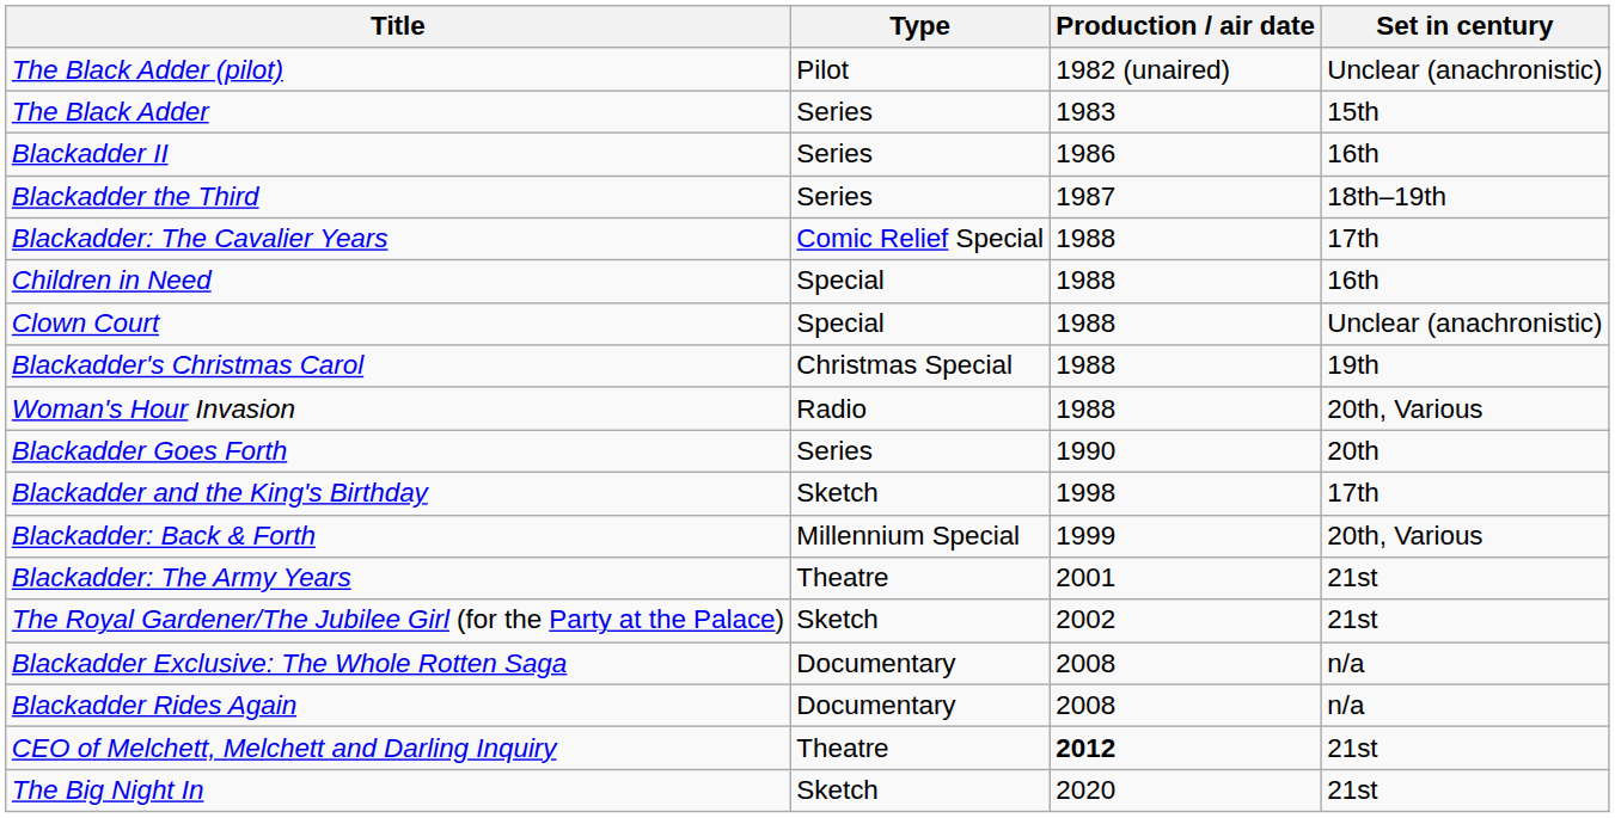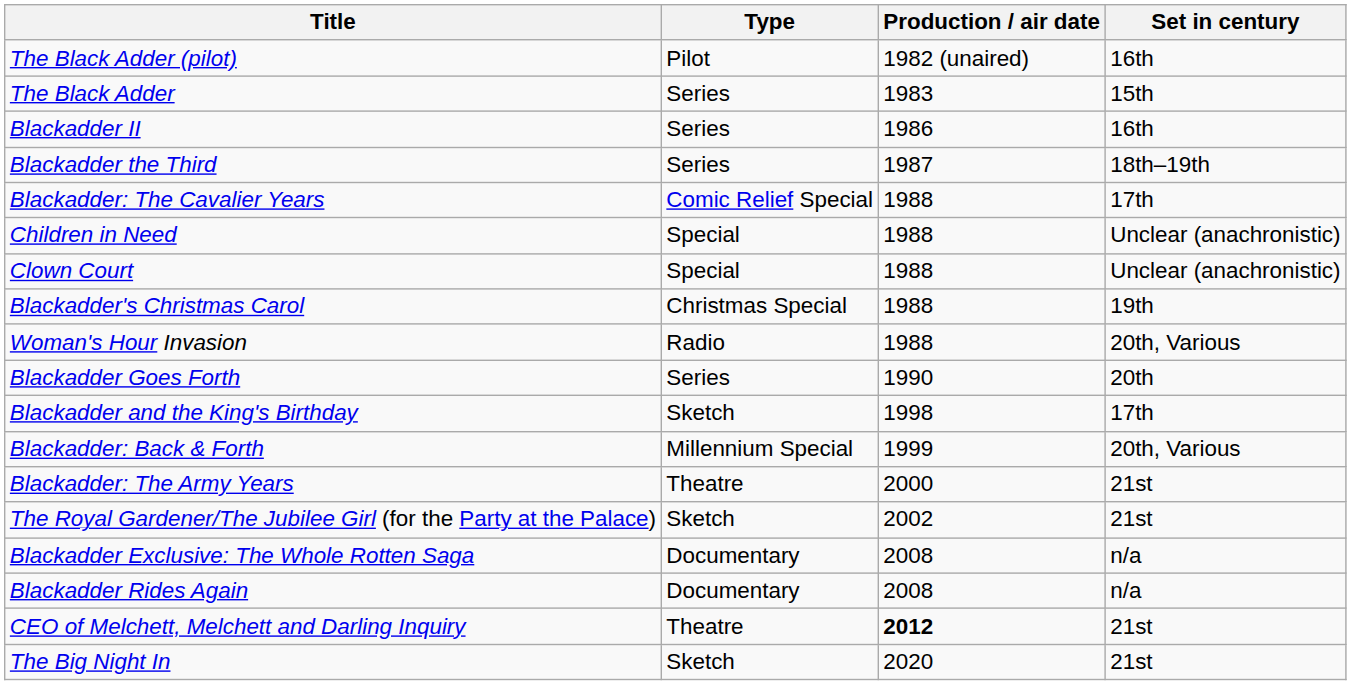 <table class="wikitable sortable">
 <tr>
 <th>Title</th>
 <th>Type</th>
 <th>Production / air date</th>
 <th>Set in century</th>
 </tr>
 <tr>
 <td><em><a href='#'>The Black Adder (pilot)</a></em></td>
 <td>Pilot</td>
 <td>1982 (unaired)</td>
-<td>Unclear (anachronistic)</td>
+<td>16th</td>
 </tr>
 <tr>
 <td><em><a href='#'>The Black Adder</a></em></td>
 <td>Series</td>
 <td>1983</td>
 <td>15th</td>
 </tr>
 <tr>
 <td><em><a href='#'>Blackadder II</a></em></td>
 <td>Series</td>
 <td>1986</td>
 <td>16th</td>
 </tr>
 <tr>
 <td><em><a href='#'>Blackadder the Third</a></em></td>
 <td>Series</td>
 <td>1987</td>
 <td>18th–19th</td>
 </tr>
 <tr>
 <td><em><a href='#'>Blackadder: The Cavalier Years</a></em></td>
 <td><a href='#'>Comic Relief</a> Special</td>
 <td>1988</td>
 <td>17th</td>
 </tr>
 <tr>
 <td><em><a href='#'>Children in Need</a></em></td>
 <td>Special</td>
 <td>1988</td>
-<td>16th</td>
+<td>Unclear (anachronistic)</td>
 </tr>
 <tr>
 <td><em><a href='#'>Clown Court</a></em></td>
 <td>Special</td>
 <td>1988</td>
 <td>Unclear (anachronistic)</td>
 </tr>
 <tr>
 <td><em><a href='#'>Blackadder's Christmas Carol</a></em></td>
 <td>Christmas Special</td>
 <td>1988</td>
 <td>19th</td>
 </tr>
 <tr>
 <td><em><a href='#'>Woman's Hour</a> Invasion</em></td>
 <td>Radio</td>
 <td>1988</td>
 <td>20th, Various</td>
 </tr>
 <tr>
 <td><em><a href='#'>Blackadder Goes Forth</a></em></td>
 <td>Series</td>
 <td>1990</td>
 <td>20th</td>
 </tr>
 <tr>
 <td><em><a href='#'>Blackadder and the King's Birthday</a></em></td>
 <td>Sketch</td>
 <td>1998</td>
 <td>17th</td>
 </tr>
 <tr>
 <td><em><a href='#'>Blackadder: Back & Forth</a></em></td>
 <td>Millennium Special</td>
 <td>1999</td>
 <td>20th, Various</td>
 </tr>
 <tr>
 <td><em><a href='#'>Blackadder: The Army Years</a></em></td>
 <td>Theatre</td>
-<td>2001</td>
+<td>2000</td>
 <td>21st</td>
 </tr>
 <tr>
 <td><em><a href='#'>The Royal Gardener/The Jubilee Girl</a></em> (for the <a href='#'>Party at the Palace</a>)</td>
 <td>Sketch</td>
 <td>2002</td>
 <td>21st</td>
 </tr>
 <tr>
 <td><em><a href='#'>Blackadder Exclusive: The Whole Rotten Saga</a></em></td>
 <td>Documentary</td>
 <td>2008</td>
 <td>n/a</td>
 </tr>
 <tr>
 <td><em><a href='#'>Blackadder Rides Again</a></em></td>
 <td>Documentary</td>
 <td>2008</td>
 <td>n/a</td>
 </tr>
 <tr>
 <td><em><a href='#'>CEO of Melchett, Melchett and Darling Inquiry</a></em></td>
 <td>Theatre</td>
 <td><strong>2012</strong></td>
 <td>21st</td>
 </tr>
 <tr>
 <td><em><a href='#'>The Big Night In</a></em></td>
 <td>Sketch</td>
 <td>2020</td>
 <td>21st</td>
 </tr>
 </table>
